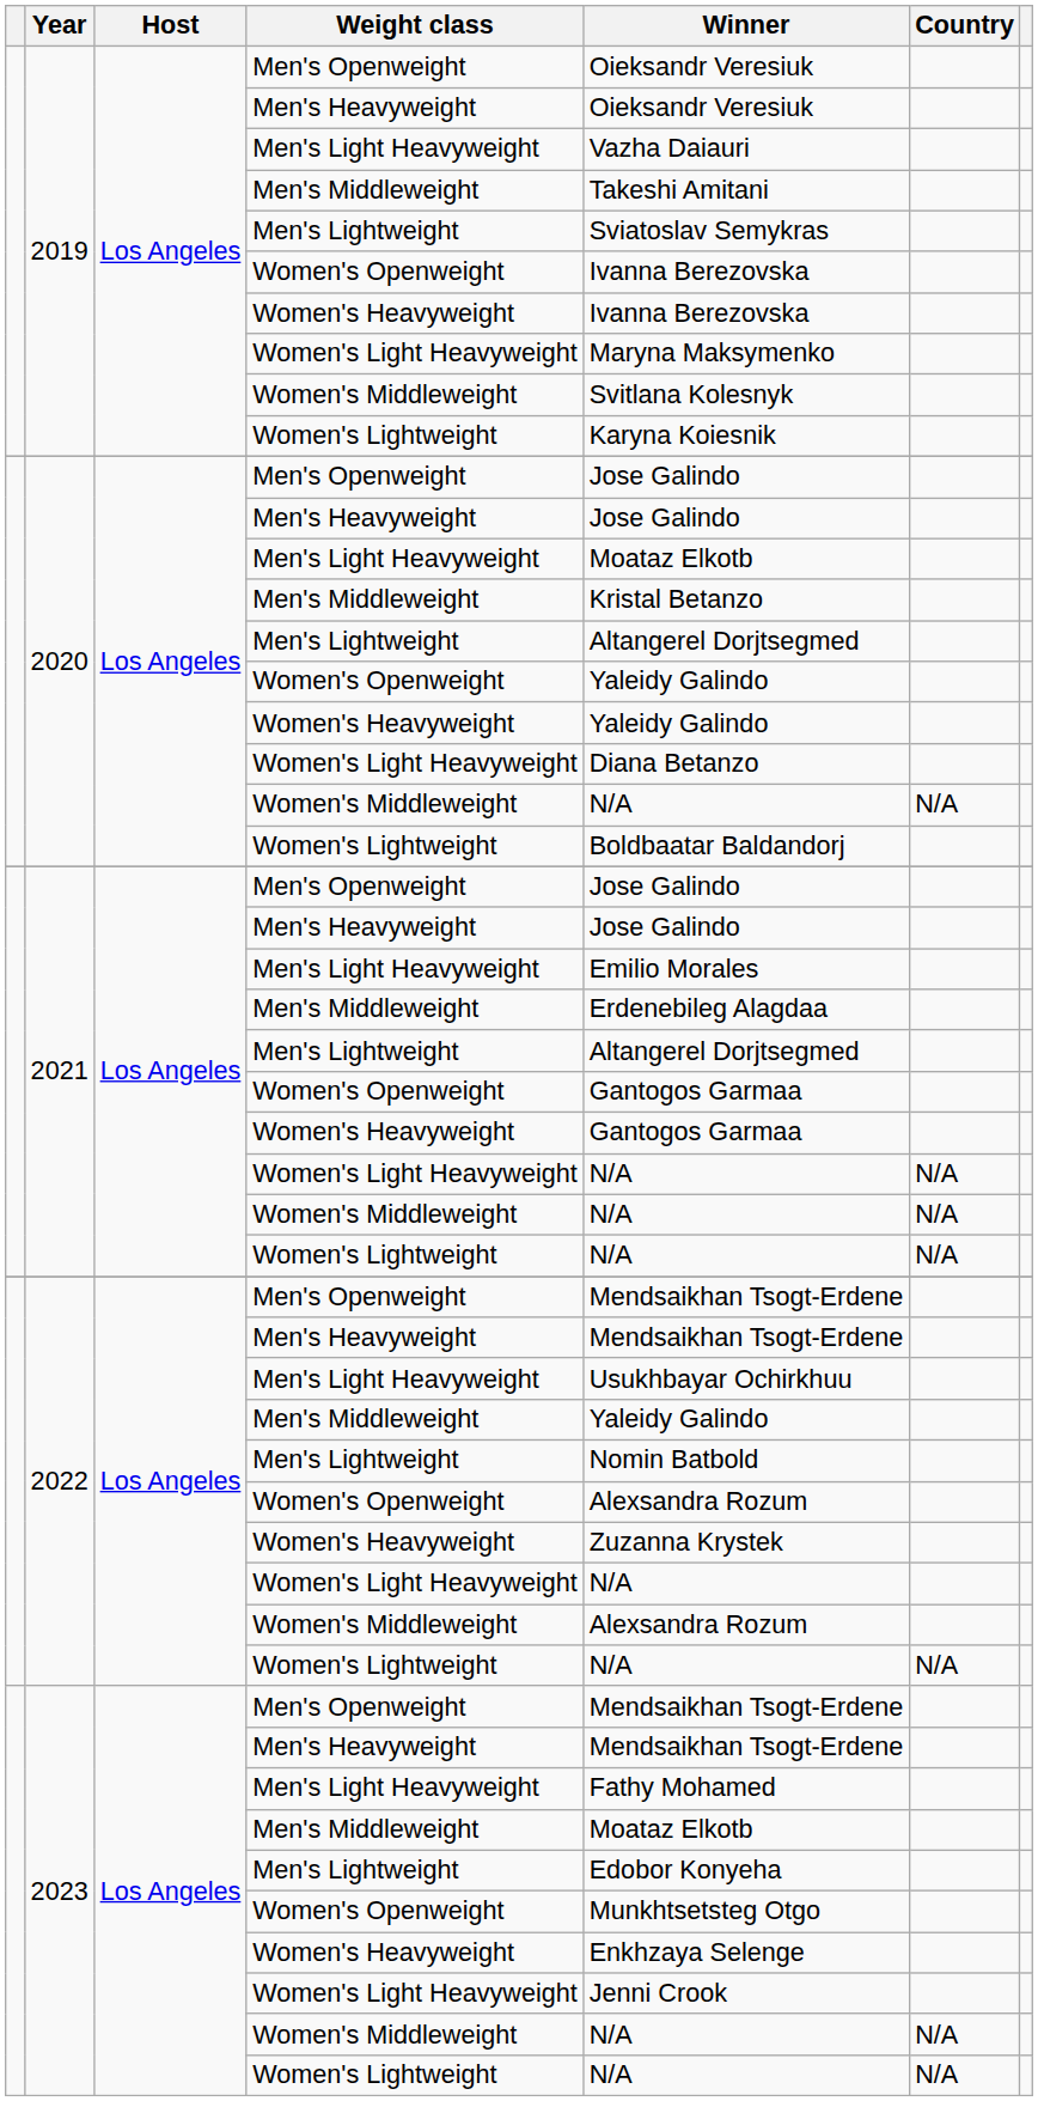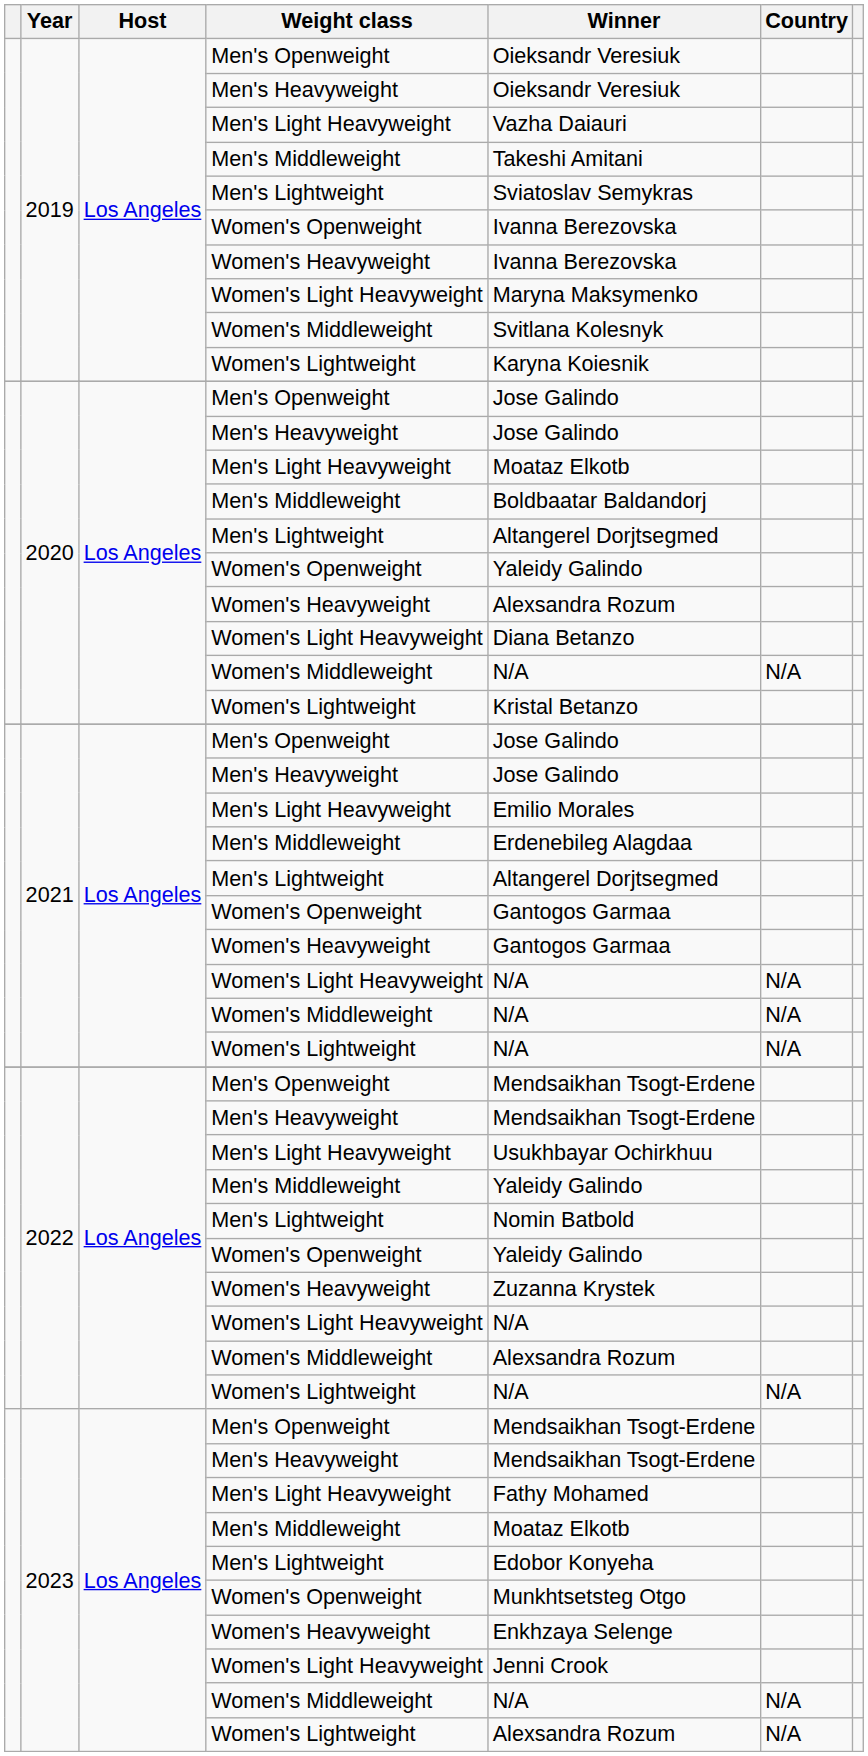 <table class="wikitable">
 <tr>
 <th> </th>
 <th>Year</th>
 <th>Host</th>
 <th>Weight class</th>
 <th>Winner</th>
 <th>Country</th>
 <th></th>
 </tr>
 <tr>
 <td rowspan="10"></td>
 <td rowspan="10">2019</td>
 <td rowspan="10"> <a href='#'>Los Angeles</a></td>
 <td>Men's Openweight</td>
 <td>Oieksandr Veresiuk</td>
 <td></td>
 <td></td>
 </tr>
 <tr>
 <td>Men's Heavyweight</td>
 <td>Oieksandr Veresiuk</td>
 <td></td>
 <td></td>
 </tr>
 <tr>
 <td>Men's Light Heavyweight</td>
 <td>Vazha Daiauri</td>
 <td></td>
 <td></td>
 </tr>
 <tr>
 <td>Men's Middleweight</td>
 <td>Takeshi Amitani</td>
 <td></td>
 <td></td>
 </tr>
 <tr>
 <td>Men's Lightweight</td>
 <td>Sviatoslav Semykras</td>
 <td></td>
 <td></td>
 </tr>
 <tr>
 <td>Women's Openweight</td>
 <td>Ivanna Berezovska</td>
 <td></td>
 <td></td>
 </tr>
 <tr>
 <td>Women's Heavyweight</td>
 <td>Ivanna Berezovska</td>
 <td></td>
 <td></td>
 </tr>
 <tr>
 <td>Women's Light Heavyweight</td>
 <td>Maryna Maksymenko</td>
 <td></td>
 <td></td>
 </tr>
 <tr>
 <td>Women's Middleweight</td>
 <td>Svitlana Kolesnyk</td>
 <td></td>
 <td></td>
 </tr>
 <tr>
 <td>Women's Lightweight</td>
 <td>Karyna Koiesnik</td>
 <td></td>
 <td></td>
 </tr>
 <tr>
 </tr>
 <tr>
 <td rowspan="10"></td>
 <td rowspan="10">2020</td>
 <td rowspan="10"> <a href='#'>Los Angeles</a></td>
 <td>Men's Openweight</td>
 <td>Jose Galindo</td>
 <td></td>
 <td></td>
 </tr>
 <tr>
 <td>Men's Heavyweight</td>
 <td>Jose Galindo</td>
 <td></td>
 <td></td>
 </tr>
 <tr>
 <td>Men's Light Heavyweight</td>
 <td>Moataz Elkotb</td>
 <td></td>
 <td></td>
 </tr>
 <tr>
 <td>Men's Middleweight</td>
-<td>Kristal Betanzo</td>
+<td>Boldbaatar Baldandorj</td>
 <td></td>
 <td></td>
 </tr>
 <tr>
 <td>Men's Lightweight</td>
 <td>Altangerel Dorjtsegmed</td>
 <td></td>
 <td></td>
 </tr>
 <tr>
 <td>Women's Openweight</td>
 <td>Yaleidy Galindo</td>
 <td></td>
 <td></td>
 </tr>
 <tr>
 <td>Women's Heavyweight</td>
-<td>Yaleidy Galindo</td>
+<td>Alexsandra Rozum</td>
 <td></td>
 <td></td>
 </tr>
 <tr>
 <td>Women's Light Heavyweight</td>
 <td>Diana Betanzo</td>
 <td></td>
 <td></td>
 </tr>
 <tr>
 <td>Women's Middleweight</td>
 <td>N/A</td>
 <td>N/A</td>
 <td></td>
 </tr>
 <tr>
 <td>Women's Lightweight</td>
-<td>Boldbaatar Baldandorj</td>
+<td>Kristal Betanzo</td>
 <td></td>
 <td></td>
 </tr>
 <tr>
 </tr>
 <tr>
 <td rowspan="10"></td>
 <td rowspan="10">2021</td>
 <td rowspan="10"> <a href='#'>Los Angeles</a></td>
 <td>Men's Openweight</td>
 <td>Jose Galindo</td>
 <td></td>
 <td></td>
 </tr>
 <tr>
 <td>Men's Heavyweight</td>
 <td>Jose Galindo</td>
 <td></td>
 <td></td>
 </tr>
 <tr>
 <td>Men's Light Heavyweight</td>
 <td>Emilio Morales</td>
 <td></td>
 <td></td>
 </tr>
 <tr>
 <td>Men's Middleweight</td>
 <td>Erdenebileg Alagdaa</td>
 <td></td>
 <td></td>
 </tr>
 <tr>
 <td>Men's Lightweight</td>
 <td>Altangerel Dorjtsegmed</td>
 <td></td>
 <td></td>
 </tr>
 <tr>
 <td>Women's Openweight</td>
 <td>Gantogos Garmaa</td>
 <td></td>
 <td></td>
 </tr>
 <tr>
 <td>Women's Heavyweight</td>
 <td>Gantogos Garmaa</td>
 <td></td>
 <td></td>
 </tr>
 <tr>
 <td>Women's Light Heavyweight</td>
 <td>N/A</td>
 <td>N/A</td>
 <td></td>
 </tr>
 <tr>
 <td>Women's Middleweight</td>
 <td>N/A</td>
 <td>N/A</td>
 <td></td>
 </tr>
 <tr>
 <td>Women's Lightweight</td>
 <td>N/A</td>
 <td>N/A</td>
 <td></td>
 </tr>
 <tr>
 </tr>
 <tr>
 <td rowspan="10"></td>
 <td rowspan="10">2022</td>
 <td rowspan="10"> <a href='#'>Los Angeles</a></td>
 <td>Men's Openweight</td>
 <td>Mendsaikhan Tsogt-Erdene</td>
 <td></td>
 <td></td>
 </tr>
 <tr>
 <td>Men's Heavyweight</td>
 <td>Mendsaikhan Tsogt-Erdene</td>
 <td></td>
 <td></td>
 </tr>
 <tr>
 <td>Men's Light Heavyweight</td>
 <td>Usukhbayar Ochirkhuu</td>
 <td></td>
 <td></td>
 </tr>
 <tr>
 <td>Men's Middleweight</td>
 <td>Yaleidy Galindo</td>
 <td></td>
 <td></td>
 </tr>
 <tr>
 <td>Men's Lightweight</td>
 <td>Nomin Batbold</td>
 <td></td>
 <td></td>
 </tr>
 <tr>
 <td>Women's Openweight</td>
-<td>Alexsandra Rozum</td>
+<td>Yaleidy Galindo</td>
 <td></td>
 <td></td>
 </tr>
 <tr>
 <td>Women's Heavyweight</td>
 <td>Zuzanna Krystek</td>
 <td></td>
 <td></td>
 </tr>
 <tr>
 <td>Women's Light Heavyweight</td>
 <td>N/A</td>
 <td></td>
 <td></td>
 </tr>
 <tr>
 <td>Women's Middleweight</td>
 <td>Alexsandra Rozum</td>
 <td></td>
 <td></td>
 </tr>
 <tr>
 <td>Women's Lightweight</td>
 <td>N/A</td>
 <td>N/A</td>
 <td></td>
 </tr>
 <tr>
 <td rowspan="10"></td>
 <td rowspan="10">2023</td>
 <td rowspan="10"> <a href='#'>Los Angeles</a></td>
 <td>Men's Openweight</td>
 <td>Mendsaikhan Tsogt-Erdene</td>
 <td></td>
 <td></td>
 </tr>
 <tr>
 <td>Men's Heavyweight</td>
 <td>Mendsaikhan Tsogt-Erdene</td>
 <td></td>
 <td></td>
 </tr>
 <tr>
 <td>Men's Light Heavyweight</td>
 <td>Fathy Mohamed</td>
 <td></td>
 <td></td>
 </tr>
 <tr>
 <td>Men's Middleweight</td>
 <td>Moataz Elkotb</td>
 <td></td>
 <td></td>
 </tr>
 <tr>
 <td>Men's Lightweight</td>
 <td>Edobor Konyeha</td>
 <td></td>
 <td></td>
 </tr>
 <tr>
 <td>Women's Openweight</td>
 <td>Munkhtsetsteg Otgo</td>
 <td></td>
 <td></td>
 </tr>
 <tr>
 <td>Women's Heavyweight</td>
 <td>Enkhzaya Selenge</td>
 <td></td>
 <td></td>
 </tr>
 <tr>
 <td>Women's Light Heavyweight</td>
 <td>Jenni Crook</td>
 <td></td>
 <td></td>
 </tr>
 <tr>
 <td>Women's Middleweight</td>
 <td>N/A</td>
 <td>N/A</td>
 <td></td>
 </tr>
 <tr>
 <td>Women's Lightweight</td>
-<td>N/A</td>
+<td>Alexsandra Rozum</td>
 <td>N/A</td>
 <td></td>
 </tr>
 <tr>
 </tr>
 </table>
